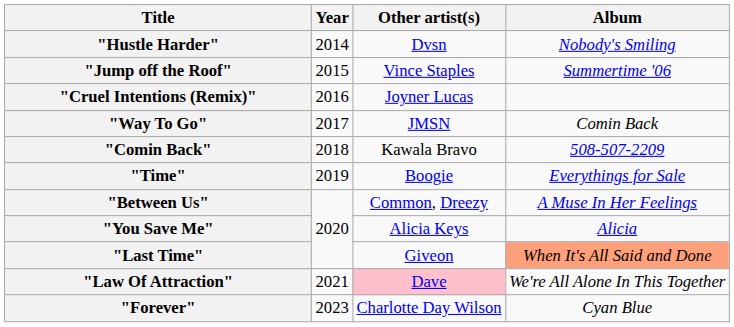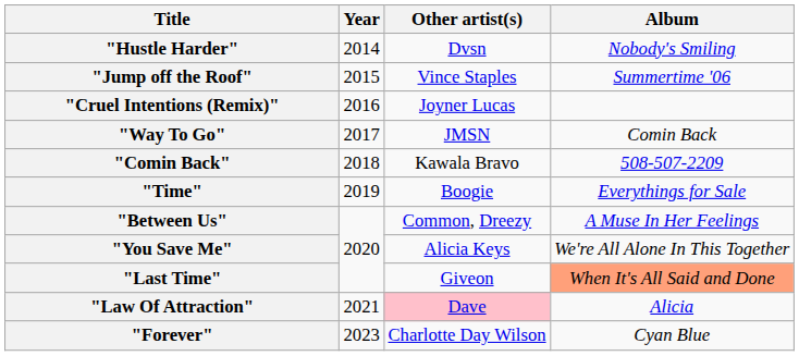 <table class="wikitable plainrowheaders" style="text-align:center;">
 <tr>
 <th scope="col" style="width:18em;">Title</th>
 <th scope="col">Year</th>
 <th scope="col">Other artist(s)</th>
 <th scope="col">Album</th>
 </tr>
 <tr>
 <th scope="row">"Hustle Harder"</th>
 <td>2014</td>
 <td><a href='#'>Dvsn</a></td>
 <td><em><a href='#'>Nobody's Smiling</a></em></td>
 </tr>
 <tr>
 <th scope="row">"Jump off the Roof"</th>
 <td>2015</td>
 <td><a href='#'>Vince Staples</a></td>
 <td><em><a href='#'>Summertime '06</a></em></td>
 </tr>
 <tr>
 <th scope="row">"Cruel Intentions (Remix)"</th>
 <td>2016</td>
 <td><a href='#'>Joyner Lucas</a></td>
 <td></td>
 </tr>
 <tr>
 <th scope="row">"Way To Go"</th>
 <td>2017</td>
 <td><a href='#'>JMSN</a></td>
 <td><em>Comin Back</em></td>
 </tr>
 <tr>
 <th scope="row">"Comin Back"</th>
 <td>2018</td>
 <td>Kawala Bravo</td>
 <td><em><a href='#'>508-507-2209</a></em></td>
 </tr>
 <tr>
 <th scope="row">"Time"</th>
 <td>2019</td>
 <td><a href='#'>Boogie</a></td>
 <td><em><a href='#'>Everythings for Sale</a></em></td>
 </tr>
 <tr>
 <th scope="row">"Between Us"</th>
 <td rowspan="3">2020</td>
 <td><a href='#'>Common</a>, <a href='#'>Dreezy</a></td>
 <td><em><a href='#'>A Muse In Her Feelings</a></em></td>
 </tr>
 <tr>
 <th scope="row">"You Save Me"</th>
 <td><a href='#'>Alicia Keys</a></td>
-<td><em><a href='#'>Alicia</a></em></td>
+<td><em>We're All Alone In This Together</em></td>
 </tr>
 <tr>
 <th scope="row">"Last Time"</th>
 <td><a href='#'>Giveon</a></td>
 <td style="background: lightsalmon;"><em>When It's All Said and Done</em></td>
 </tr>
 <tr>
 <th scope="row">"Law Of Attraction"</th>
 <td>2021</td>
 <td style="background: pink;"><a href='#'>Dave</a></td>
-<td><em>We're All Alone In This Together</em></td>
+<td><em><a href='#'>Alicia</a></em></td>
 </tr>
 <tr>
 <th scope="row">"Forever"</th>
 <td>2023</td>
 <td><a href='#'>Charlotte Day Wilson</a></td>
 <td><em>Cyan Blue</em></td>
 </tr>
 </table>
